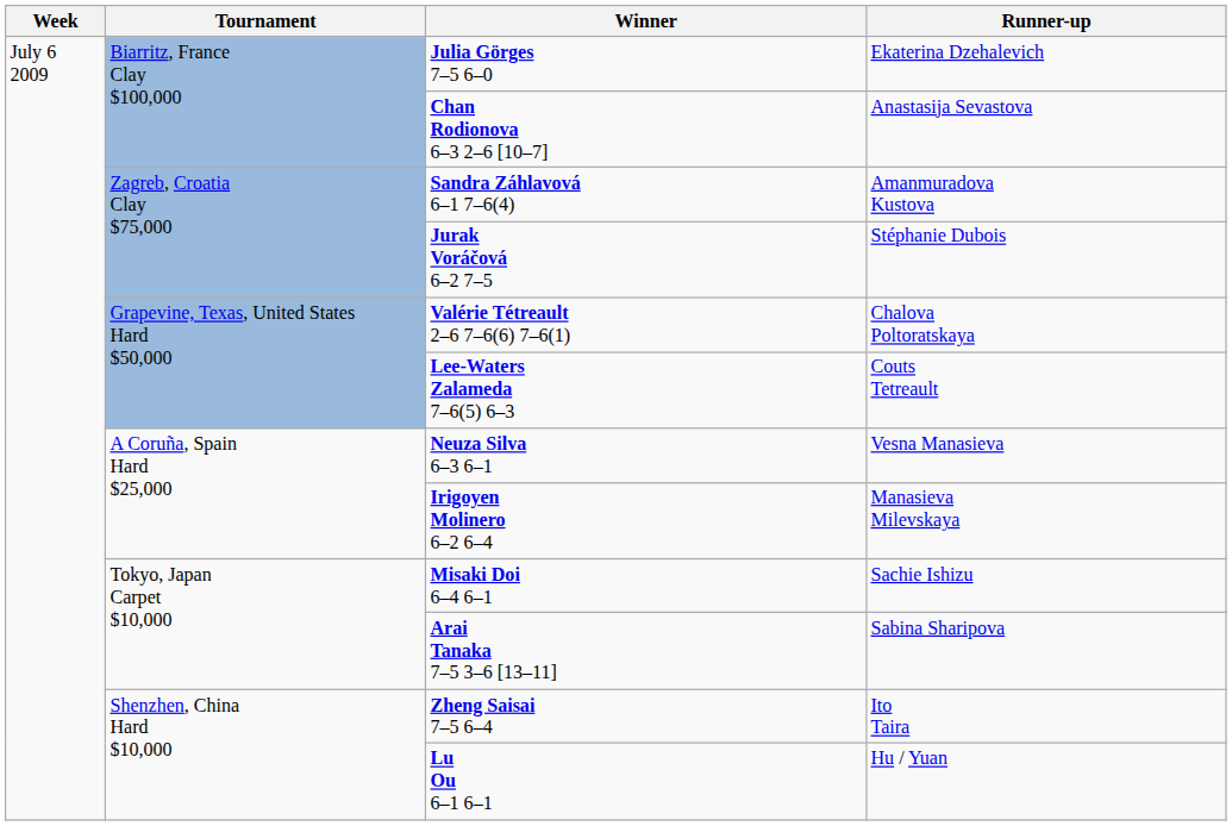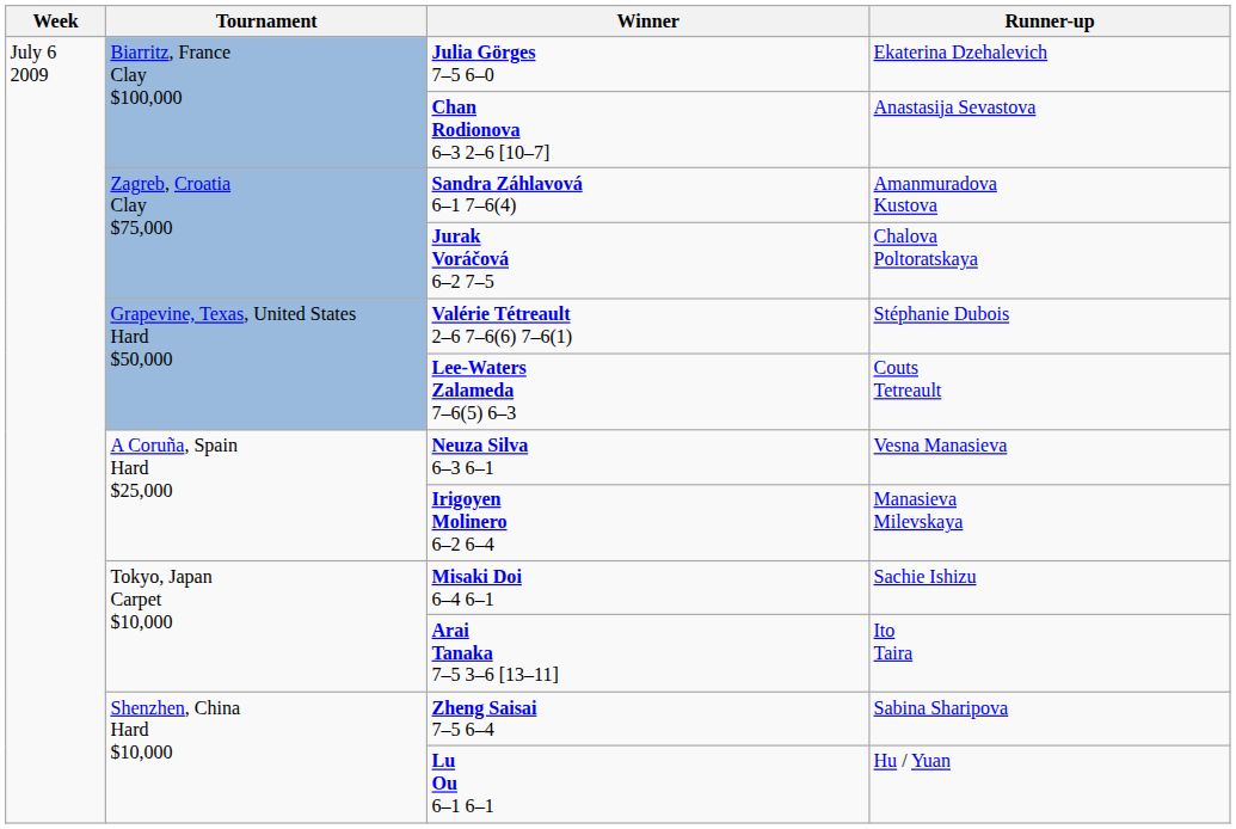 <table class="wikitable" style="font-size:85%;">
 <tr>
 <th width="5%" align="top">Week</th>
 <th width="16%" align="top">Tournament</th>
 <th width="22%" align="top">Winner</th>
 <th width="18%" align="top">Runner-up</th>
 </tr>
 <tr valign=top>
 <td rowspan=16>July 6 <br> 2009</td>
 <td rowspan=2 bgcolor="#99BADD"><a href='#'>Biarritz</a>, France <br> Clay <br> $100,000</td>
 <td> <strong><a href='#'>Julia Görges</a></strong> <br> 7–5 6–0</td>
 <td> <a href='#'>Ekaterina Dzehalevich</a></td>
 </tr>
 <tr valign=top>
 <td> <strong><a href='#'>Chan</a></strong> <br>  <strong><a href='#'>Rodionova</a></strong> <br> 6–3 2–6 [10–7]</td>
 <td> <a href='#'>Anastasija Sevastova</a></td>
 </tr>
 <tr valign=top>
 <td rowspan=2 bgcolor="#99BADD"><a href='#'>Zagreb</a>, <a href='#'>Croatia</a> <br> Clay <br> $75,000</td>
 <td> <strong><a href='#'>Sandra Záhlavová</a></strong> <br> 6–1 7–6(4)</td>
 <td> <a href='#'>Amanmuradova</a><br> <a href='#'>Kustova</a></td>
 </tr>
 <tr valign=top>
 <td> <strong><a href='#'>Jurak</a></strong> <br>  <strong><a href='#'>Voráčová</a></strong> <br> 6–2 7–5</td>
-<td> <a href='#'>Stéphanie Dubois</a></td>
+<td> <a href='#'>Chalova</a> <br>  <a href='#'>Poltoratskaya</a></td>
 </tr>
 <tr valign=top>
 <td rowspan=2 bgcolor="#99BADD"><a href='#'>Grapevine, Texas</a>, United States <br> Hard <br> $50,000</td>
 <td> <strong><a href='#'>Valérie Tétreault</a></strong> <br> 2–6 7–6(6) 7–6(1)</td>
-<td> <a href='#'>Chalova</a> <br>  <a href='#'>Poltoratskaya</a></td>
+<td> <a href='#'>Stéphanie Dubois</a></td>
 </tr>
 <tr valign=top>
 <td> <strong><a href='#'>Lee-Waters</a></strong> <br>  <strong><a href='#'>Zalameda</a></strong> <br> 7–6(5) 6–3</td>
 <td> <a href='#'>Couts</a> <br>  <a href='#'>Tetreault</a></td>
 </tr>
 <tr valign=top>
 <td rowspan=2><a href='#'>A Coruña</a>, Spain <br> Hard <br> $25,000</td>
 <td> <strong><a href='#'>Neuza Silva</a></strong> <br> 6–3 6–1</td>
 <td> <a href='#'>Vesna Manasieva</a></td>
 </tr>
 <tr valign=top>
 <td> <strong><a href='#'>Irigoyen</a></strong> <br>  <strong><a href='#'>Molinero</a></strong> <br> 6–2 6–4</td>
 <td> <a href='#'>Manasieva</a> <br>  <a href='#'>Milevskaya</a></td>
 </tr>
 <tr valign=top>
 <td rowspan=2>Tokyo, Japan <br> Carpet <br> $10,000</td>
 <td> <strong><a href='#'>Misaki Doi</a></strong> <br> 6–4 6–1</td>
 <td> <a href='#'>Sachie Ishizu</a></td>
 </tr>
 <tr valign=top>
 <td> <strong><a href='#'>Arai</a></strong> <br>  <strong><a href='#'>Tanaka</a></strong> <br> 7–5 3–6 [13–11]</td>
-<td> <a href='#'>Sabina Sharipova</a></td>
+<td> <a href='#'>Ito</a> <br>  <a href='#'>Taira</a></td>
 </tr>
 <tr valign=top>
 <td rowspan=2><a href='#'>Shenzhen</a>, China <br> Hard <br> $10,000</td>
 <td> <strong><a href='#'>Zheng Saisai</a></strong> <br> 7–5 6–4</td>
-<td> <a href='#'>Ito</a> <br>  <a href='#'>Taira</a></td>
+<td> <a href='#'>Sabina Sharipova</a></td>
 </tr>
 <tr valign=top>
 <td> <strong><a href='#'>Lu</a></strong> <br>  <strong><a href='#'>Ou</a></strong> <br> 6–1 6–1</td>
 <td> <a href='#'>Hu</a> /    <a href='#'>Yuan</a></td>
 </tr>
 </table>
